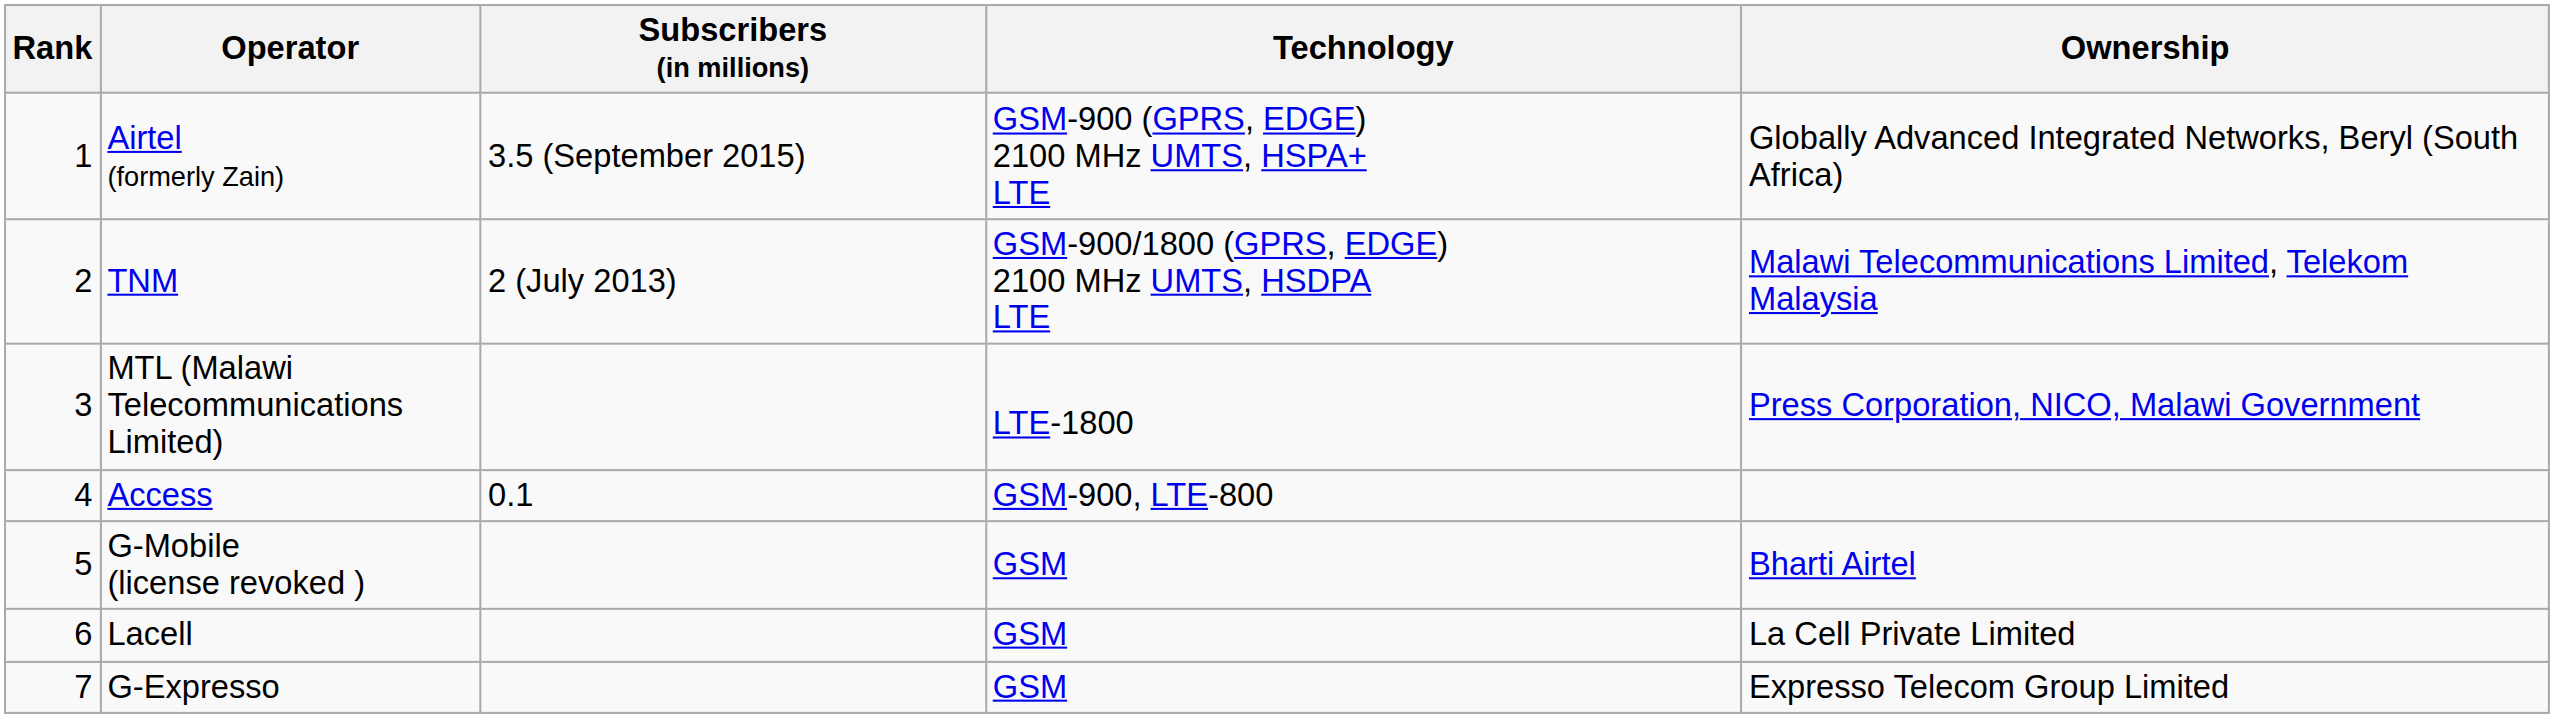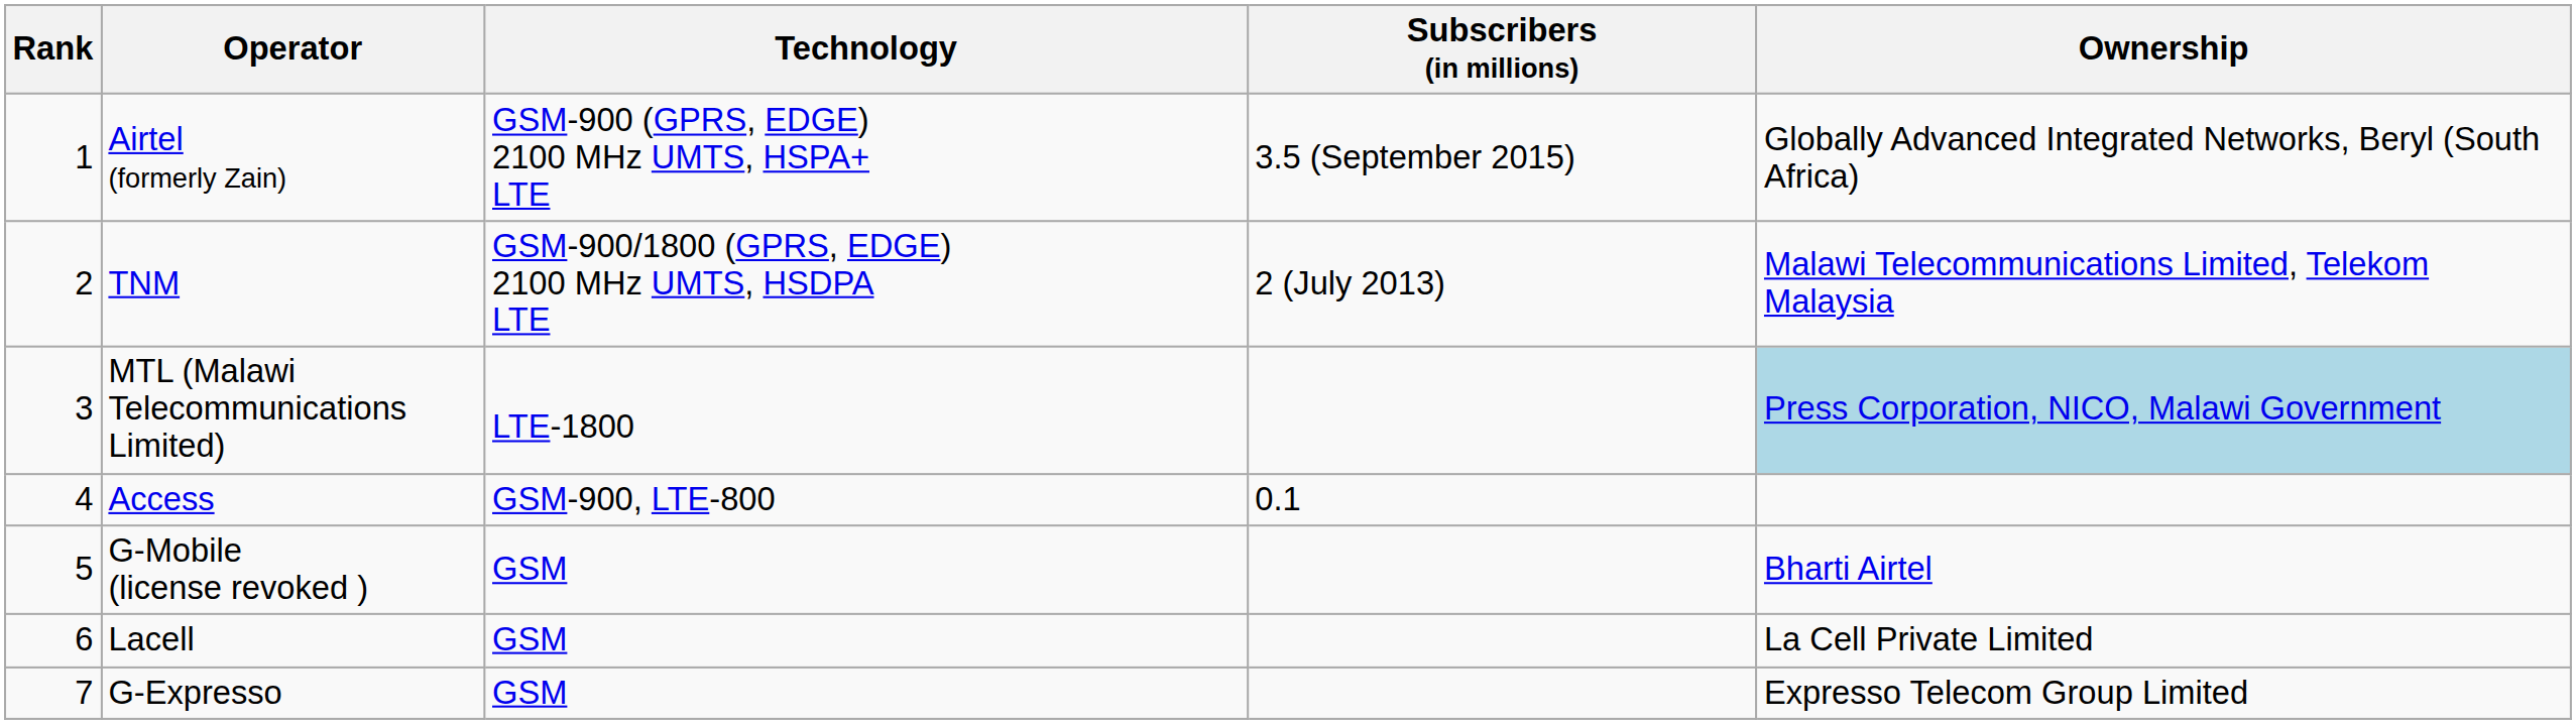 <table class="wikitable">
 <tr>
 <th style="width:3%;">Rank</th>
 <th style="width:15%;">Operator</th>
+<th style="width:30%;">Technology</th>
 <th style="width:20%;">Subscribers<br><small>(in millions)</small></th>
-<th style="width:30%;">Technology</th>
 <th style="width:32%;">Ownership</th>
 </tr>
 <tr>
 <td align=right>1</td>
 <td><a href='#'>Airtel</a><br><small>(formerly Zain)</small></td>
+<td><a href='#'>GSM</a>-900 (<a href='#'>GPRS</a>, <a href='#'>EDGE</a>)<br>2100 MHz <a href='#'>UMTS</a>, <a href='#'>HSPA+</a><br><a href='#'>LTE</a></td>
 <td>3.5 (September 2015) </td>
-<td><a href='#'>GSM</a>-900 (<a href='#'>GPRS</a>, <a href='#'>EDGE</a>)<br>2100 MHz <a href='#'>UMTS</a>, <a href='#'>HSPA+</a><br><a href='#'>LTE</a></td>
 <td>Globally Advanced Integrated Networks,  Beryl (South Africa)</td>
 </tr>
 <tr>
 <td align=right>2</td>
 <td><a href='#'>TNM</a></td>
+<td><a href='#'>GSM</a>-900/1800 (<a href='#'>GPRS</a>, <a href='#'>EDGE</a>)<br>2100 MHz <a href='#'>UMTS</a>, <a href='#'>HSDPA</a><br><a href='#'>LTE</a></td>
 <td>2 (July 2013) </td>
-<td><a href='#'>GSM</a>-900/1800 (<a href='#'>GPRS</a>, <a href='#'>EDGE</a>)<br>2100 MHz <a href='#'>UMTS</a>, <a href='#'>HSDPA</a><br><a href='#'>LTE</a></td>
 <td><a href='#'>Malawi Telecommunications Limited</a>, <a href='#'>Telekom Malaysia</a></td>
 </tr>
 <tr>
 <td align=right>3</td>
 <td>MTL (Malawi Telecommunications Limited)<br><small></small></td>
+<td><br><a href='#'>LTE</a>-1800</td>
 <td></td>
-<td><br><a href='#'>LTE</a>-1800</td>
-<td><a href='#'>Press Corporation, NICO, Malawi Government</a></td>
+<td style="background: lightblue;"><a href='#'>Press Corporation, NICO, Malawi Government</a></td>
 </tr>
 <tr>
 <td align=right>4</td>
 <td><a href='#'>Access</a></td>
+<td><a href='#'>GSM</a>-900, <a href='#'>LTE</a>-800</td>
 <td>0.1</td>
-<td><a href='#'>GSM</a>-900, <a href='#'>LTE</a>-800</td>
 <td></td>
 </tr>
 <tr>
 <td align=right>5</td>
 <td>G-Mobile<br>(license revoked )</td>
+<td><a href='#'>GSM</a></td>
 <td></td>
-<td><a href='#'>GSM</a></td>
 <td><a href='#'>Bharti Airtel</a></td>
 </tr>
 <tr>
 <td align=right>6</td>
 <td>Lacell</td>
+<td><a href='#'>GSM</a></td>
 <td></td>
-<td><a href='#'>GSM</a></td>
 <td>La Cell Private Limited</td>
 </tr>
 <tr>
 <td align=right>7</td>
 <td>G-Expresso</td>
+<td><a href='#'>GSM</a></td>
 <td></td>
-<td><a href='#'>GSM</a></td>
 <td>Expresso Telecom Group Limited</td>
 </tr>
 </table>
